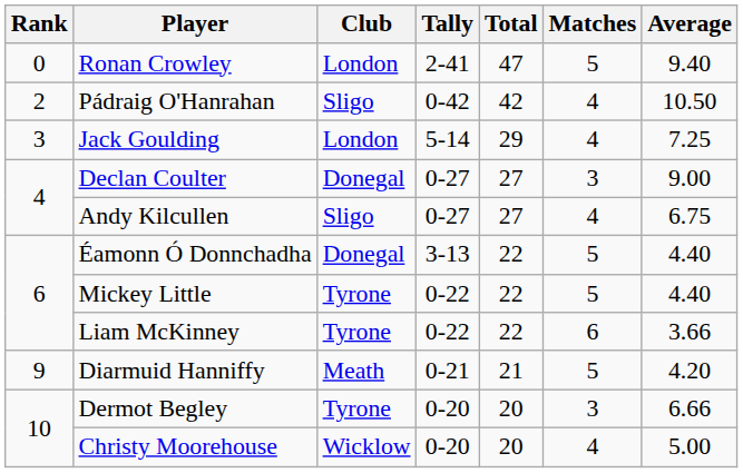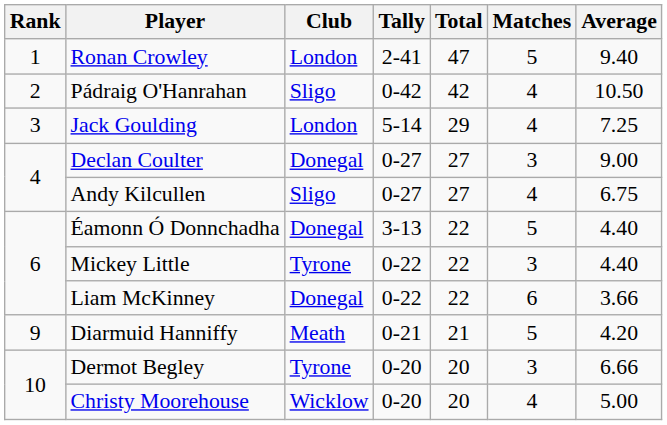 <table class="wikitable">
 <tr>
 <th>Rank</th>
 <th>Player</th>
 <th>Club</th>
 <th>Tally</th>
 <th>Total</th>
 <th>Matches</th>
 <th>Average</th>
 </tr>
 <tr>
-<td rowspan="1" style="text-align:center;">0</td>
+<td rowspan="1" style="text-align:center;">1</td>
 <td><a href='#'>Ronan Crowley</a></td>
 <td><a href='#'>London</a></td>
 <td align=center>2-41</td>
 <td align=center>47</td>
 <td align=center>5</td>
 <td align=center>9.40</td>
 </tr>
 <tr>
 <td rowspan="1" style="text-align:center;">2</td>
 <td>Pádraig O'Hanrahan</td>
 <td><a href='#'>Sligo</a></td>
 <td align=center>0-42</td>
 <td align=center>42</td>
 <td align=center>4</td>
 <td align=center>10.50</td>
 </tr>
 <tr>
 <td rowspan="1" style="text-align:center;">3</td>
 <td><a href='#'>Jack Goulding</a></td>
 <td><a href='#'>London</a></td>
 <td align=center>5-14</td>
 <td align=center>29</td>
 <td align=center>4</td>
 <td align=center>7.25</td>
 </tr>
 <tr>
 <td rowspan="2" style="text-align:center;">4</td>
 <td><a href='#'>Declan Coulter</a></td>
 <td><a href='#'>Donegal</a></td>
 <td align=center>0-27</td>
 <td align=center>27</td>
 <td align=center>3</td>
 <td align=center>9.00</td>
 </tr>
 <tr>
 <td>Andy Kilcullen</td>
 <td><a href='#'>Sligo</a></td>
 <td align=center>0-27</td>
 <td align=center>27</td>
 <td align=center>4</td>
 <td align=center>6.75</td>
 </tr>
 <tr>
 <td rowspan="3" style="text-align:center;">6</td>
 <td>Éamonn Ó Donnchadha</td>
 <td><a href='#'>Donegal</a></td>
 <td align=center>3-13</td>
 <td align=center>22</td>
 <td align=center>5</td>
 <td align=center>4.40</td>
 </tr>
 <tr>
 <td>Mickey Little</td>
 <td><a href='#'>Tyrone</a></td>
 <td align=center>0-22</td>
 <td align=center>22</td>
-<td align=center>5</td>
+<td align=center>3</td>
 <td align=center>4.40</td>
 </tr>
 <tr>
 <td>Liam McKinney</td>
-<td><a href='#'>Tyrone</a></td>
+<td><a href='#'>Donegal</a></td>
 <td align=center>0-22</td>
 <td align=center>22</td>
 <td align=center>6</td>
 <td align=center>3.66</td>
 </tr>
 <tr>
 <td rowspan="1" style="text-align:center;">9</td>
 <td>Diarmuid Hanniffy</td>
 <td><a href='#'>Meath</a></td>
 <td align=center>0-21</td>
 <td align=center>21</td>
 <td align=center>5</td>
 <td align=center>4.20</td>
 </tr>
 <tr>
 <td rowspan="2" style="text-align:center;">10</td>
 <td>Dermot Begley</td>
 <td><a href='#'>Tyrone</a></td>
 <td align=center>0-20</td>
 <td align=center>20</td>
 <td align=center>3</td>
 <td align=center>6.66</td>
 </tr>
 <tr>
 <td><a href='#'>Christy Moorehouse</a></td>
 <td><a href='#'>Wicklow</a></td>
 <td align=center>0-20</td>
 <td align=center>20</td>
 <td align=center>4</td>
 <td align=center>5.00</td>
 </tr>
 </table>
